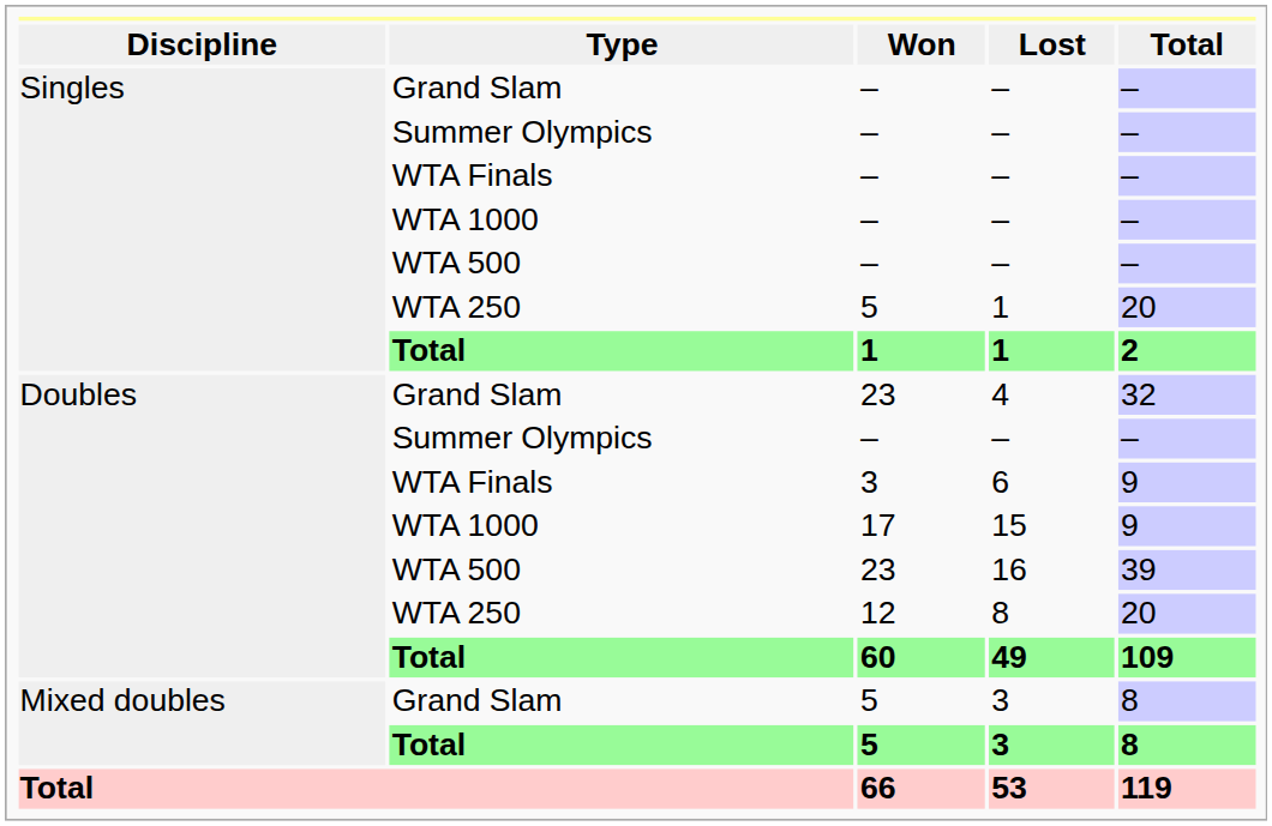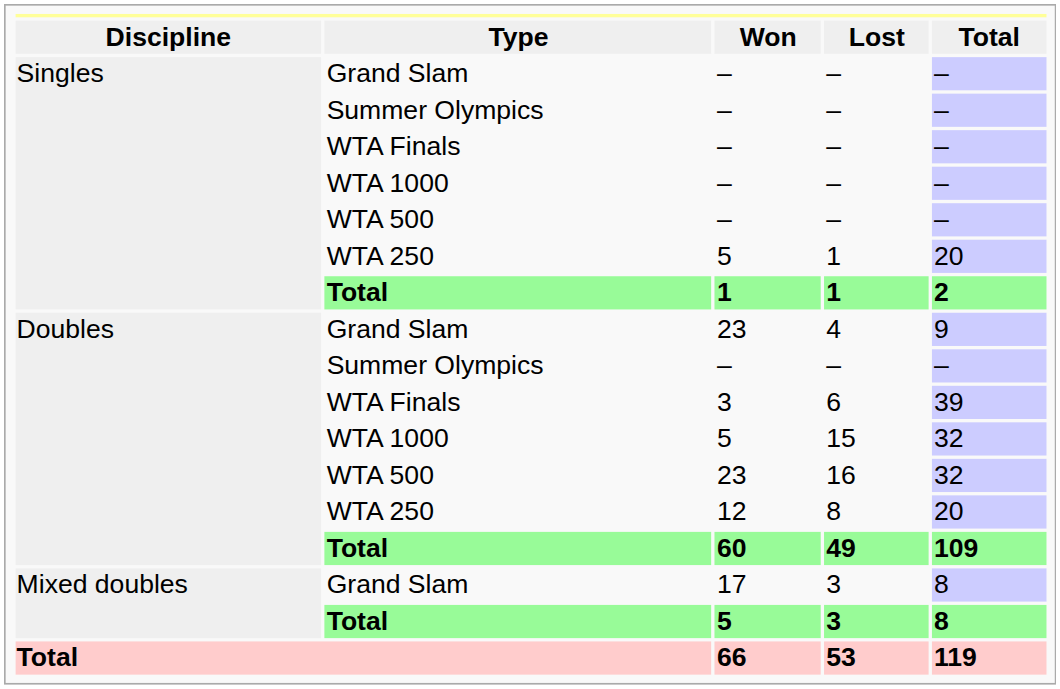 <table class="infobox vcard vevent" width=40%>
 <tr bgcolor=FFFF99>
 <th colspan="5"></th>
 </tr>
 <tr style=background:#efefef;font-weight:bold>
 <th>Discipline</th>
 <th>Type</th>
 <th>Won</th>
 <th>Lost</th>
 <th>Total</th>
 </tr>
 <tr>
 <td rowspan="7" bgcolor=efefef>Singles</td>
 <td>Grand Slam</td>
 <td>–</td>
 <td>–</td>
 <td bgcolor=#CCF>–</td>
 </tr>
 <tr>
 <td>Summer Olympics</td>
 <td>–</td>
 <td>–</td>
 <td bgcolor=#CCF>–</td>
 </tr>
 <tr>
 <td>WTA Finals</td>
 <td>–</td>
 <td>–</td>
 <td bgcolor=#CCF>–</td>
 </tr>
 <tr>
 <td>WTA 1000</td>
 <td>–</td>
 <td>–</td>
 <td bgcolor=#CCF>–</td>
 </tr>
 <tr>
 <td>WTA 500</td>
 <td>–</td>
 <td>–</td>
 <td bgcolor=#CCF>–</td>
 </tr>
 <tr>
 <td>WTA 250</td>
 <td>5</td>
 <td>1</td>
 <td bgcolor=#CCF>20</td>
 </tr>
 <tr style="background:#98FB98;font-weight:bold">
 <td>Total</td>
 <td>1</td>
 <td>1</td>
 <td>2</td>
 </tr>
 <tr>
 <td rowspan="7" bgcolor="efefef">Doubles</td>
 <td>Grand Slam</td>
 <td>23</td>
 <td>4</td>
-<td bgcolor="CCCCFF">32</td>
+<td bgcolor="CCCCFF">9</td>
 </tr>
 <tr>
 <td>Summer Olympics</td>
 <td>–</td>
 <td>–</td>
 <td bgcolor="CCCCFF">–</td>
 </tr>
 <tr>
 <td>WTA Finals</td>
 <td>3</td>
 <td>6</td>
-<td bgcolor="CCCCFF">9</td>
+<td bgcolor="CCCCFF">39</td>
 </tr>
 <tr>
 <td>WTA 1000</td>
-<td>17</td>
+<td>5</td>
 <td>15</td>
-<td bgcolor="CCCCFF">9</td>
+<td bgcolor="CCCCFF">32</td>
 </tr>
 <tr>
 <td>WTA 500</td>
 <td>23</td>
 <td>16</td>
-<td bgcolor="CCCCFF">39</td>
+<td bgcolor="CCCCFF">32</td>
 </tr>
 <tr>
 <td>WTA 250</td>
 <td>12</td>
 <td>8</td>
 <td bgcolor=#CCF>20</td>
 </tr>
 <tr style="background:#98FB98;font-weight:bold">
 <td>Total</td>
 <td>60</td>
 <td>49</td>
 <td>109</td>
 </tr>
 <tr>
 <td rowspan=2 bgcolor=efefef>Mixed doubles</td>
 <td>Grand Slam</td>
-<td>5</td>
+<td>17</td>
 <td>3</td>
 <td bgcolor=CCCCFF>8</td>
 </tr>
 <tr style=background:#98FB98;font-weight:bold>
 <td>Total</td>
 <td>5</td>
 <td>3</td>
 <td>8</td>
 </tr>
 <tr style=background:#FCC;font-weight:bold>
 <td colspan=2>Total</td>
 <td>66</td>
 <td>53</td>
 <td>119</td>
 </tr>
 </table>
